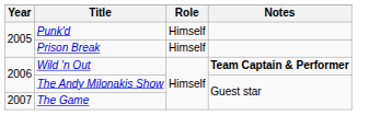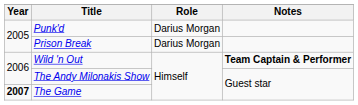 <table class="wikitable">
 <tr>
 </tr>
 <tr>
 <th>Year</th>
 <th>Title</th>
 <th>Role</th>
 <th>Notes</th>
 </tr>
 <tr>
 <td rowspan="2">2005</td>
 <td><em><a href='#'>Punk'd</a></em></td>
-<td>Himself</td>
+<td>Darius Morgan</td>
 <td></td>
 </tr>
 <tr>
 <td><em><a href='#'>Prison Break</a></em></td>
-<td>Himself</td>
+<td>Darius Morgan</td>
 <td></td>
 </tr>
 <tr>
 <td rowspan="2">2006</td>
 <td><em><a href='#'>Wild 'n Out</a></em></td>
 <td rowspan="3">Himself</td>
 <td><strong>Team Captain & Performer</strong></td>
 </tr>
 <tr>
 <td><em><a href='#'>The Andy Milonakis Show</a></em></td>
 <td rowspan="2">Guest star</td>
 </tr>
 <tr>
-<td>2007</td>
+<td><strong>2007</strong></td>
 <td><em><a href='#'>The Game</a></em></td>
 </tr>
 </table>
